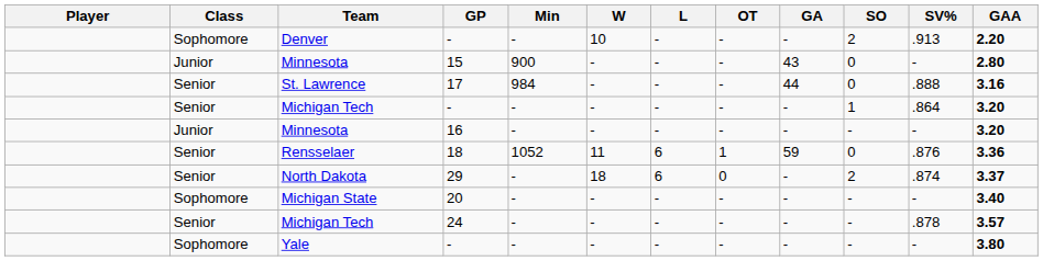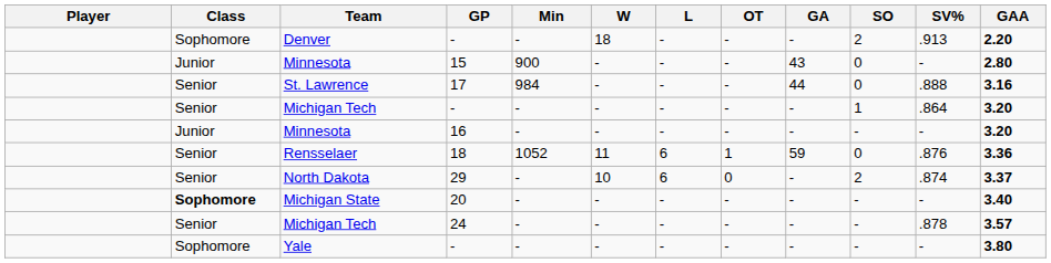 <table class="wikitable sortable">
 <tr>
 <th style="width: 11em;">Player</th>
 <th style="width: 7em;">Class</th>
 <th style="width: 11em;">Team</th>
 <th style="width: 4em;">GP</th>
 <th style="width: 5em;">Min</th>
 <th style="width: 4em;">W</th>
 <th style="width: 4em;">L</th>
 <th style="width: 4em;">OT</th>
 <th style="width: 4em;">GA</th>
 <th style="width: 4em;">SO</th>
 <th style="width: 4em;">SV%</th>
 <th style="width: 4em;">GAA</th>
 </tr>
 <tr>
 <td></td>
 <td>Sophomore</td>
 <td><a href='#'>Denver</a></td>
 <td>-</td>
 <td>-</td>
-<td>10</td>
+<td>18</td>
 <td>-</td>
 <td>-</td>
 <td>-</td>
 <td>2</td>
 <td>.913</td>
 <td><strong>2.20</strong></td>
 </tr>
 <tr>
 <td></td>
 <td>Junior</td>
 <td><a href='#'>Minnesota</a></td>
 <td>15</td>
 <td>900</td>
 <td>-</td>
 <td>-</td>
 <td>-</td>
 <td>43</td>
 <td>0</td>
 <td>-</td>
 <td><strong>2.80</strong></td>
 </tr>
 <tr>
 <td></td>
 <td>Senior</td>
 <td><a href='#'>St. Lawrence</a></td>
 <td>17</td>
 <td>984</td>
 <td>-</td>
 <td>-</td>
 <td>-</td>
 <td>44</td>
 <td>0</td>
 <td>.888</td>
 <td><strong>3.16</strong></td>
 </tr>
 <tr>
 <td></td>
 <td>Senior</td>
 <td><a href='#'>Michigan Tech</a></td>
 <td>-</td>
 <td>-</td>
 <td>-</td>
 <td>-</td>
 <td>-</td>
 <td>-</td>
 <td>1</td>
 <td>.864</td>
 <td><strong>3.20</strong></td>
 </tr>
 <tr>
 <td></td>
 <td>Junior</td>
 <td><a href='#'>Minnesota</a></td>
 <td>16</td>
 <td>-</td>
 <td>-</td>
 <td>-</td>
 <td>-</td>
 <td>-</td>
 <td>-</td>
 <td>-</td>
 <td><strong>3.20</strong></td>
 </tr>
 <tr>
 <td></td>
 <td>Senior</td>
 <td><a href='#'>Rensselaer</a></td>
 <td>18</td>
 <td>1052</td>
 <td>11</td>
 <td>6</td>
 <td>1</td>
 <td>59</td>
 <td>0</td>
 <td>.876</td>
 <td><strong>3.36</strong></td>
 </tr>
 <tr>
 <td></td>
 <td>Senior</td>
 <td><a href='#'>North Dakota</a></td>
 <td>29</td>
 <td>-</td>
-<td>18</td>
+<td>10</td>
 <td>6</td>
 <td>0</td>
 <td>-</td>
 <td>2</td>
 <td>.874</td>
 <td><strong>3.37</strong></td>
 </tr>
 <tr>
 <td></td>
-<td>Sophomore</td>
+<td><strong>Sophomore</strong></td>
 <td><a href='#'>Michigan State</a></td>
 <td>20</td>
 <td>-</td>
 <td>-</td>
 <td>-</td>
 <td>-</td>
 <td>-</td>
 <td>-</td>
 <td>-</td>
 <td><strong>3.40</strong></td>
 </tr>
 <tr>
 <td></td>
 <td>Senior</td>
 <td><a href='#'>Michigan Tech</a></td>
 <td>24</td>
 <td>-</td>
 <td>-</td>
 <td>-</td>
 <td>-</td>
 <td>-</td>
 <td>-</td>
 <td>.878</td>
 <td><strong>3.57</strong></td>
 </tr>
 <tr>
 <td></td>
 <td>Sophomore</td>
 <td><a href='#'>Yale</a></td>
 <td>-</td>
 <td>-</td>
 <td>-</td>
 <td>-</td>
 <td>-</td>
 <td>-</td>
 <td>-</td>
 <td>-</td>
 <td><strong>3.80</strong></td>
 </tr>
 </table>
